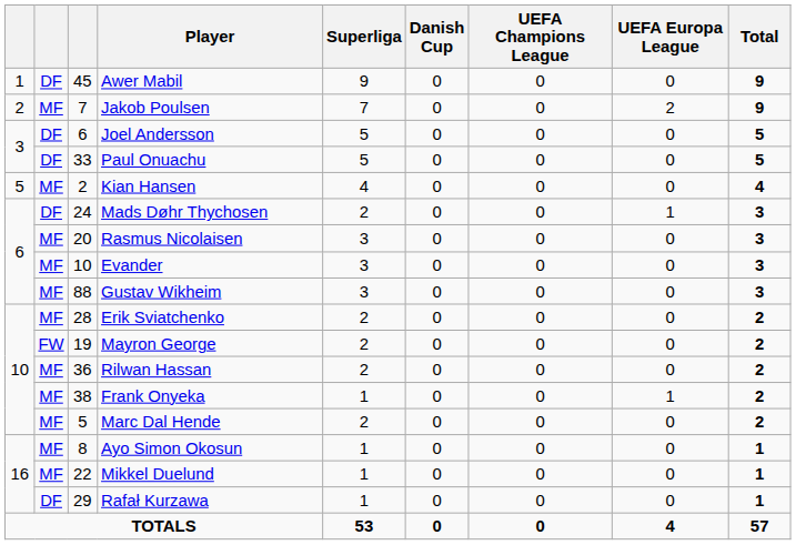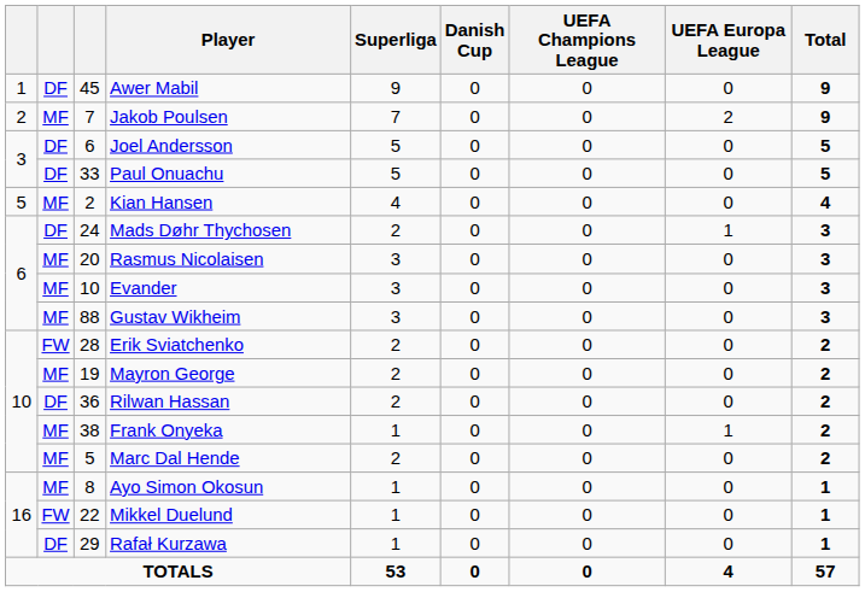 <table class="wikitable sortable" style="font-size: 95%; text-align: center;">
 <tr>
 <th width=20></th>
 <th width=20></th>
 <th width=20></th>
 <th width=200>Player</th>
 <th width=50>Superliga</th>
 <th width=50>Danish Cup</th>
 <th width=125>UEFA Champions League</th>
 <th width=100>UEFA Europa League</th>
 <th width=50>Total</th>
 </tr>
 <tr>
 <td>1</td>
 <td><a href='#'>DF</a></td>
 <td>45</td>
 <td align=left> <a href='#'>Awer Mabil</a></td>
 <td>9</td>
 <td>0</td>
 <td>0</td>
 <td>0</td>
 <td><strong>9</strong></td>
 </tr>
 <tr>
 <td>2</td>
 <td><a href='#'>MF</a></td>
 <td>7</td>
 <td align=left> <a href='#'>Jakob Poulsen</a></td>
 <td>7</td>
 <td>0</td>
 <td>0</td>
 <td>2</td>
 <td><strong>9</strong></td>
 </tr>
 <tr>
 <td rowspan=2>3</td>
 <td><a href='#'>DF</a></td>
 <td>6</td>
 <td align=left> <a href='#'>Joel Andersson</a></td>
 <td>5</td>
 <td>0</td>
 <td>0</td>
 <td>0</td>
 <td><strong>5</strong></td>
 </tr>
 <tr>
 <td><a href='#'>DF</a></td>
 <td>33</td>
 <td align=left> <a href='#'>Paul Onuachu</a></td>
 <td>5</td>
 <td>0</td>
 <td>0</td>
 <td>0</td>
 <td><strong>5</strong></td>
 </tr>
 <tr>
 <td>5</td>
 <td><a href='#'>MF</a></td>
 <td>2</td>
 <td align=left> <a href='#'>Kian Hansen</a></td>
 <td>4</td>
 <td>0</td>
 <td>0</td>
 <td>0</td>
 <td><strong>4</strong></td>
 </tr>
 <tr>
 <td rowspan=4>6</td>
 <td><a href='#'>DF</a></td>
 <td>24</td>
 <td align=left> <a href='#'>Mads Døhr Thychosen</a></td>
 <td>2</td>
 <td>0</td>
 <td>0</td>
 <td>1</td>
 <td><strong>3</strong></td>
 </tr>
 <tr>
 <td><a href='#'>MF</a></td>
 <td>20</td>
 <td align=left> <a href='#'>Rasmus Nicolaisen</a></td>
 <td>3</td>
 <td>0</td>
 <td>0</td>
 <td>0</td>
 <td><strong>3</strong></td>
 </tr>
 <tr>
 <td><a href='#'>MF</a></td>
 <td>10</td>
 <td align=left> <a href='#'>Evander</a></td>
 <td>3</td>
 <td>0</td>
 <td>0</td>
 <td>0</td>
 <td><strong>3</strong></td>
 </tr>
 <tr>
 <td><a href='#'>MF</a></td>
 <td>88</td>
 <td align=left> <a href='#'>Gustav Wikheim</a></td>
 <td>3</td>
 <td>0</td>
 <td>0</td>
 <td>0</td>
 <td><strong>3</strong></td>
 </tr>
 <tr>
 <td rowspan=5>10</td>
-<td><a href='#'>MF</a></td>
+<td><a href='#'>FW</a></td>
 <td>28</td>
 <td align=left> <a href='#'>Erik Sviatchenko</a></td>
 <td>2</td>
 <td>0</td>
 <td>0</td>
 <td>0</td>
 <td><strong>2</strong></td>
 </tr>
 <tr>
-<td><a href='#'>FW</a></td>
+<td><a href='#'>MF</a></td>
 <td>19</td>
 <td align=left> <a href='#'>Mayron George</a></td>
 <td>2</td>
 <td>0</td>
 <td>0</td>
 <td>0</td>
 <td><strong>2</strong></td>
 </tr>
 <tr>
-<td><a href='#'>MF</a></td>
+<td><a href='#'>DF</a></td>
 <td>36</td>
 <td align=left> <a href='#'>Rilwan Hassan</a></td>
 <td>2</td>
 <td>0</td>
 <td>0</td>
 <td>0</td>
 <td><strong>2</strong></td>
 </tr>
 <tr>
 <td><a href='#'>MF</a></td>
 <td>38</td>
 <td align=left> <a href='#'>Frank Onyeka</a></td>
 <td>1</td>
 <td>0</td>
 <td>0</td>
 <td>1</td>
 <td><strong>2</strong></td>
 </tr>
 <tr>
 <td><a href='#'>MF</a></td>
 <td>5</td>
 <td align=left> <a href='#'>Marc Dal Hende</a></td>
 <td>2</td>
 <td>0</td>
 <td>0</td>
 <td>0</td>
 <td><strong>2</strong></td>
 </tr>
 <tr>
 <td rowspan=3>16</td>
 <td><a href='#'>MF</a></td>
 <td>8</td>
 <td align=left> <a href='#'>Ayo Simon Okosun</a></td>
 <td>1</td>
 <td>0</td>
 <td>0</td>
 <td>0</td>
 <td><strong>1</strong></td>
 </tr>
 <tr>
-<td><a href='#'>MF</a></td>
+<td><a href='#'>FW</a></td>
 <td>22</td>
 <td align=left> <a href='#'>Mikkel Duelund</a></td>
 <td>1</td>
 <td>0</td>
 <td>0</td>
 <td>0</td>
 <td><strong>1</strong></td>
 </tr>
 <tr>
 <td><a href='#'>DF</a></td>
 <td>29</td>
 <td align=left> <a href='#'>Rafał Kurzawa</a></td>
 <td>1</td>
 <td>0</td>
 <td>0</td>
 <td>0</td>
 <td><strong>1</strong></td>
 </tr>
 <tr>
 <td colspan="4"><strong>TOTALS</strong></td>
 <td><strong>53</strong></td>
 <td><strong>0</strong></td>
 <td><strong>0</strong></td>
 <td><strong>4</strong></td>
 <td><strong>57</strong></td>
 </tr>
 </table>
